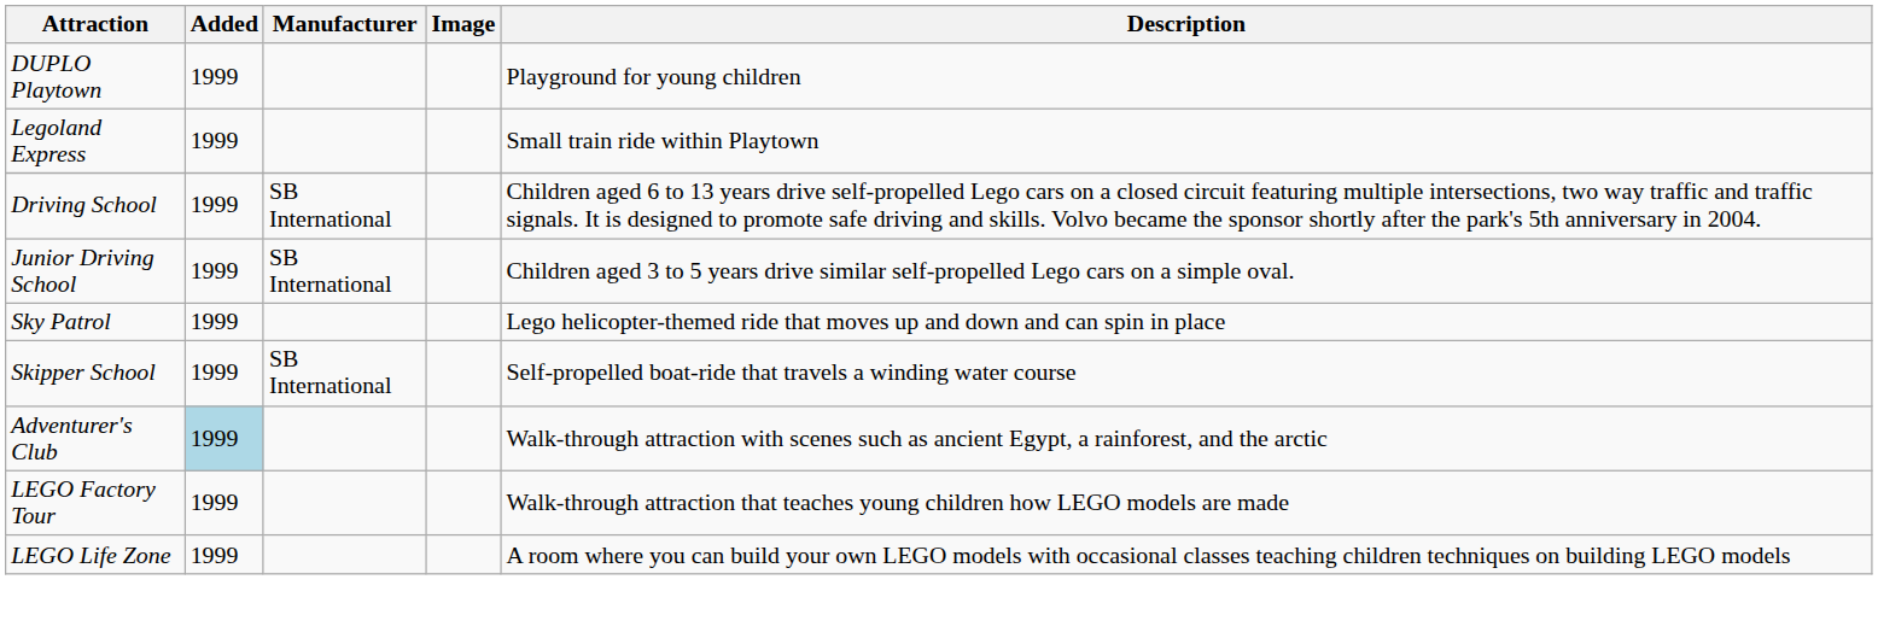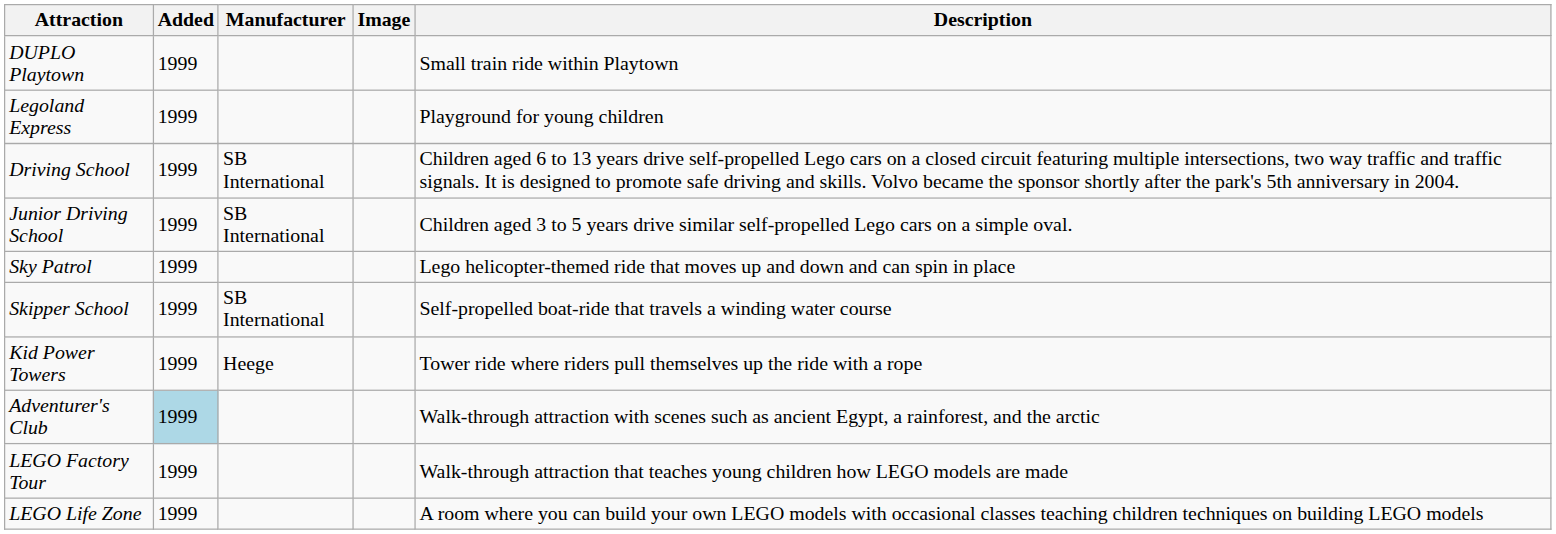 <table class="wikitable sortable">
 <tr>
 <th scope="col">Attraction</th>
 <th scope="col">Added</th>
 <th scope="col">Manufacturer</th>
 <th scope="col" class="unsortable">Image</th>
 <th scope="col" class="unsortable">Description</th>
 </tr>
 <tr>
 <td><em>DUPLO Playtown</em></td>
 <td>1999</td>
 <td></td>
 <td></td>
-<td>Playground for young children</td>
+<td>Small train ride within Playtown</td>
 </tr>
 <tr>
 <td><em>Legoland Express</em></td>
 <td>1999</td>
 <td></td>
 <td></td>
-<td>Small train ride within Playtown</td>
+<td>Playground for young children</td>
 </tr>
 <tr>
 </tr>
 <tr>
 <td><em>Driving School</em></td>
 <td>1999</td>
 <td>SB International</td>
 <td></td>
 <td>Children aged 6 to 13 years drive self-propelled Lego cars on a closed circuit featuring multiple intersections, two way traffic and traffic signals. It is designed to promote safe driving and skills. Volvo became the sponsor shortly after the park's 5th anniversary in 2004.</td>
 </tr>
 <tr>
 <td><em>Junior Driving School</em></td>
 <td>1999</td>
 <td>SB International</td>
 <td></td>
 <td>Children aged 3 to 5 years drive similar self-propelled Lego cars on a simple oval.</td>
 </tr>
 <tr>
 <td><em>Sky Patrol</em></td>
 <td>1999</td>
 <td></td>
 <td></td>
 <td>Lego helicopter-themed ride that moves up and down and can spin in place</td>
 </tr>
 <tr>
 <td><em>Skipper School</em></td>
 <td>1999</td>
 <td>SB International</td>
 <td></td>
 <td>Self-propelled boat-ride that travels a winding water course</td>
 </tr>
 <tr>
+<td><em>Kid Power Towers</em></td>
+<td>1999</td>
+<td>Heege</td>
+<td></td>
+<td>Tower ride where riders pull themselves up the ride with a rope</td>
+</tr>
+<tr>
 <td><em>Adventurer's Club</em></td>
 <td style="background: lightblue;">1999</td>
 <td></td>
 <td style="text-align:center;"></td>
 <td>Walk-through attraction with scenes such as ancient Egypt, a rainforest, and the arctic</td>
 </tr>
 <tr>
 <td><em>LEGO Factory Tour</em></td>
 <td>1999</td>
 <td></td>
 <td></td>
 <td>Walk-through attraction that teaches young children how LEGO models are made</td>
 </tr>
 <tr>
 <td><em>LEGO Life Zone</em></td>
 <td>1999</td>
 <td></td>
 <td></td>
 <td>A room where you can build your own LEGO models with occasional classes teaching children techniques on building LEGO models</td>
 </tr>
 </table>
